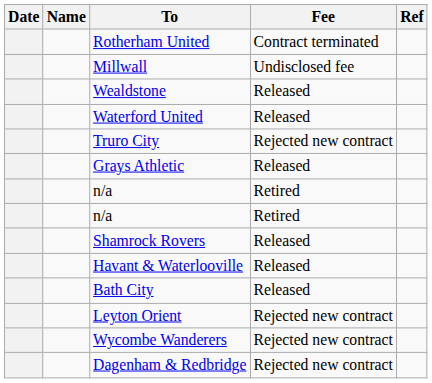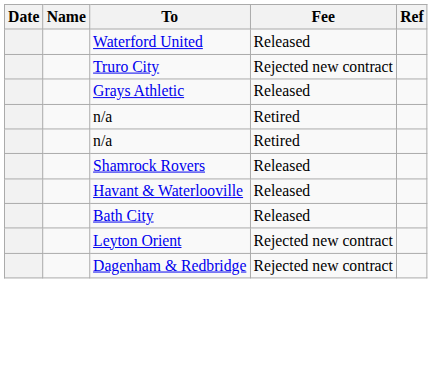 <table class="wikitable sortable plainrowheaders">
 <tr>
 <th scope=col>Date</th>
 <th scope=col>Name</th>
 <th scope=col>To</th>
 <th scope=col>Fee</th>
 <th scope=col class=unsortable>Ref</th>
-</tr>
-<tr>
-<th scope=row></th>
-<td></td>
-<td><a href='#'>Rotherham United</a></td>
-<td>Contract terminated</td>
-<td></td>
-</tr>
-<tr>
-<th scope=row></th>
-<td></td>
-<td><a href='#'>Millwall</a></td>
-<td>Undisclosed fee</td>
-<td></td>
-</tr>
-<tr>
-<th scope=row></th>
-<td></td>
-<td><a href='#'>Wealdstone</a></td>
-<td>Released</td>
-<td></td>
 </tr>
 <tr>
 <th scope=row></th>
 <td></td>
 <td><a href='#'>Waterford United</a></td>
 <td>Released</td>
 <td></td>
 </tr>
 <tr>
 <th scope=row></th>
 <td></td>
 <td><a href='#'>Truro City</a></td>
 <td>Rejected new contract</td>
 <td></td>
 </tr>
 <tr>
 <th scope=row></th>
 <td></td>
 <td><a href='#'>Grays Athletic</a></td>
 <td>Released</td>
 <td></td>
 </tr>
 <tr>
 <th scope=row></th>
 <td></td>
 <td>n/a</td>
 <td>Retired</td>
 <td></td>
 </tr>
 <tr>
 <th scope=row></th>
 <td></td>
 <td>n/a</td>
 <td>Retired</td>
 <td></td>
 </tr>
 <tr>
 <th scope=row></th>
 <td></td>
 <td><a href='#'>Shamrock Rovers</a></td>
 <td>Released</td>
 <td></td>
 </tr>
 <tr>
 <th scope=row></th>
 <td></td>
 <td><a href='#'>Havant & Waterlooville</a></td>
 <td>Released</td>
 <td></td>
 </tr>
 <tr>
 <th scope=row></th>
 <td></td>
 <td><a href='#'>Bath City</a></td>
 <td>Released</td>
 <td></td>
 </tr>
 <tr>
 <th scope=row></th>
 <td></td>
 <td><a href='#'>Leyton Orient</a></td>
 <td>Rejected new contract</td>
 <td></td>
 </tr>
 <tr>
 <th scope=row></th>
 <td></td>
-<td><a href='#'>Wycombe Wanderers</a></td>
-<td>Rejected new contract</td>
-<td></td>
-</tr>
-<tr>
-<th scope=row></th>
-<td></td>
 <td><a href='#'>Dagenham & Redbridge</a></td>
 <td>Rejected new contract</td>
 <td></td>
 </tr>
 </table>
